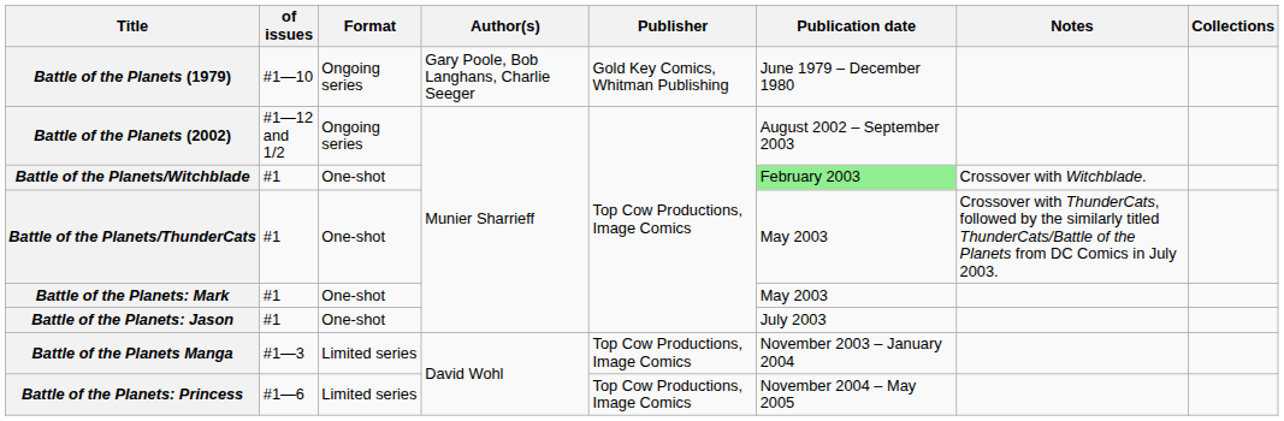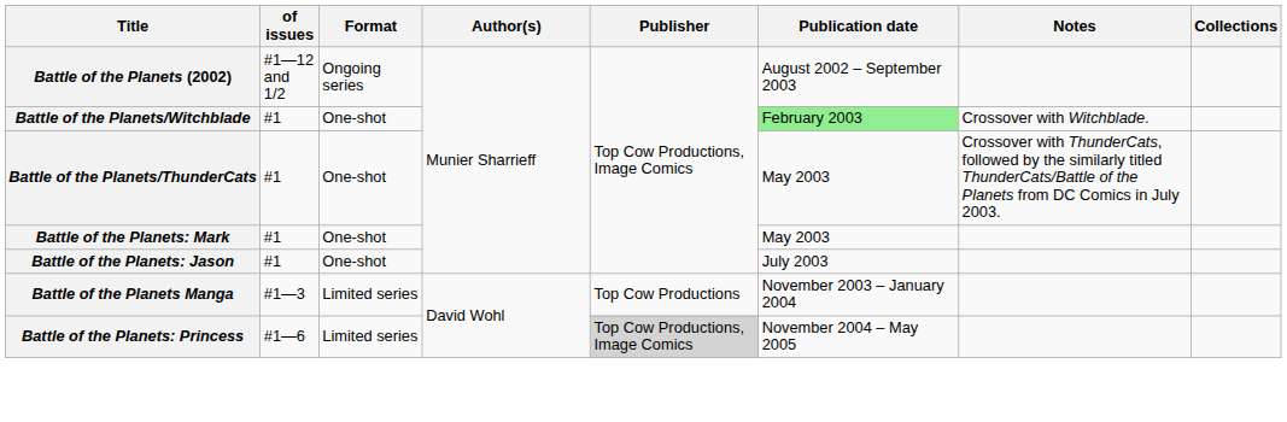 <table class="wikitable">
 <tr>
 <th>Title</th>
 <th style="width:40pt"> of issues</th>
 <th style="width:75pt">Format</th>
 <th style="width:125pt">Author(s)</th>
 <th style="width:125pt">Publisher</th>
 <th style="width:150pt">Publication date</th>
 <th style="width:175pt">Notes</th>
 <th>Collections</th>
-</tr>
-<tr>
-<th><em>Battle of the Planets</em> (1979)</th>
-<td>#1—10</td>
-<td>Ongoing series</td>
-<td>Gary Poole, Bob Langhans, Charlie Seeger</td>
-<td>Gold Key Comics, Whitman Publishing</td>
-<td>June 1979 – December 1980</td>
-<td></td>
-<td></td>
 </tr>
 <tr>
 <th><em>Battle of the Planets</em> (2002)</th>
 <td>#1—12 and 1/2</td>
 <td>Ongoing series</td>
 <td rowspan="5">Munier Sharrieff</td>
 <td rowspan="5">Top Cow Productions, Image Comics</td>
 <td>August 2002 – September 2003</td>
 <td></td>
 <td></td>
 </tr>
 <tr>
 <th><em>Battle of the Planets/Witchblade</em></th>
 <td>#1</td>
 <td>One-shot</td>
 <td style="background: lightgreen;">February 2003</td>
 <td>Crossover with <em>Witchblade</em>.</td>
 <td></td>
 </tr>
 <tr>
 <th><em>Battle of the Planets/ThunderCats</em></th>
 <td>#1</td>
 <td>One-shot</td>
 <td>May 2003</td>
 <td>Crossover with <em>ThunderCats</em>, followed by the similarly titled <em>ThunderCats/Battle of the Planets</em> from DC Comics in July 2003.</td>
 <td></td>
 </tr>
 <tr>
 <th><em>Battle of the Planets: Mark</em></th>
 <td>#1</td>
 <td>One-shot</td>
 <td>May 2003</td>
 <td></td>
 <td></td>
 </tr>
 <tr>
 <th><em>Battle of the Planets: Jason</em></th>
 <td>#1</td>
 <td>One-shot</td>
 <td>July 2003</td>
 <td></td>
 <td></td>
 </tr>
 <tr>
 <th><em>Battle of the Planets Manga</em></th>
 <td>#1—3</td>
 <td>Limited series</td>
 <td rowspan="2">David Wohl</td>
-<td>Top Cow Productions, Image Comics</td>
+<td>Top Cow Productions</td>
 <td>November 2003 – January 2004</td>
 <td></td>
 <td></td>
 </tr>
 <tr>
 <th><em>Battle of the Planets: Princess</em></th>
 <td>#1—6</td>
 <td>Limited series</td>
-<td>Top Cow Productions, Image Comics</td>
+<td style="background: lightgrey;">Top Cow Productions, Image Comics</td>
 <td>November 2004 – May 2005</td>
 <td></td>
 <td></td>
 </tr>
 </table>
